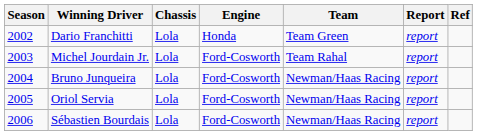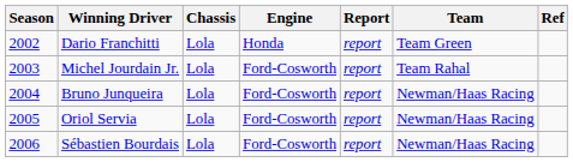 <table class="wikitable" style="font-size: 95%;">
 <tr>
 <th>Season</th>
 <th>Winning Driver</th>
 <th>Chassis</th>
 <th>Engine</th>
+<th>Report</th>
 <th>Team</th>
-<th>Report</th>
 <th>Ref</th>
 </tr>
 <tr>
 <td><a href='#'>2002</a></td>
 <td> <a href='#'>Dario Franchitti</a></td>
 <td><a href='#'>Lola</a></td>
 <td><a href='#'>Honda</a></td>
+<td><em><a href='#'>report</a></em></td>
 <td><a href='#'>Team Green</a></td>
-<td><em><a href='#'>report</a></em></td>
 <td></td>
 </tr>
 <tr>
 <td><a href='#'>2003</a></td>
 <td> <a href='#'>Michel Jourdain Jr.</a></td>
 <td><a href='#'>Lola</a></td>
 <td><a href='#'>Ford-Cosworth</a></td>
+<td><em><a href='#'>report</a></em></td>
 <td><a href='#'>Team Rahal</a></td>
-<td><em><a href='#'>report</a></em></td>
 <td></td>
 </tr>
 <tr>
 <td><a href='#'>2004</a></td>
 <td> <a href='#'>Bruno Junqueira</a></td>
 <td><a href='#'>Lola</a></td>
 <td><a href='#'>Ford-Cosworth</a></td>
+<td><em><a href='#'>report</a></em></td>
 <td><a href='#'>Newman/Haas Racing</a></td>
-<td><em><a href='#'>report</a></em></td>
 <td></td>
 </tr>
 <tr>
 <td><a href='#'>2005</a></td>
 <td> <a href='#'>Oriol Servia</a></td>
 <td><a href='#'>Lola</a></td>
 <td><a href='#'>Ford-Cosworth</a></td>
+<td><em><a href='#'>report</a></em></td>
 <td><a href='#'>Newman/Haas Racing</a></td>
-<td><em><a href='#'>report</a></em></td>
 <td></td>
 </tr>
 <tr>
 <td><a href='#'>2006</a></td>
 <td> <a href='#'>Sébastien Bourdais</a></td>
 <td><a href='#'>Lola</a></td>
 <td><a href='#'>Ford-Cosworth</a></td>
+<td><em><a href='#'>report</a></em></td>
 <td><a href='#'>Newman/Haas Racing</a></td>
-<td><em><a href='#'>report</a></em></td>
 <td></td>
 </tr>
 </table>
